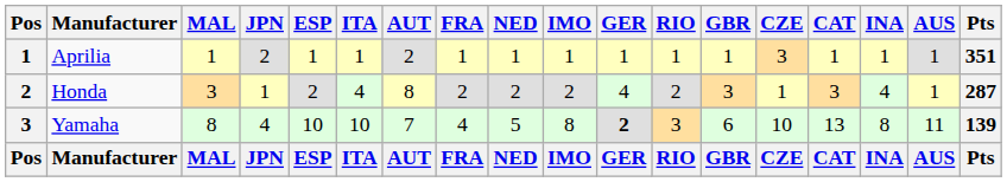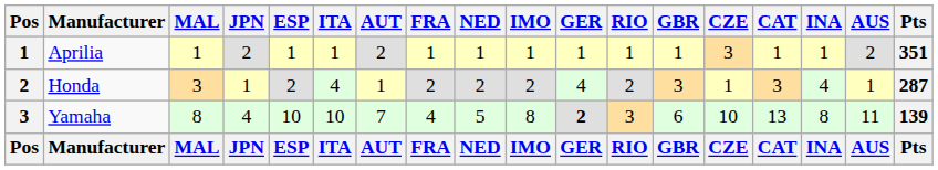 <table class="wikitable" style="font-size: 85%; text-align:center">
 <tr valign="top">
 <th valign="middle">Pos</th>
 <th valign="middle">Manufacturer</th>
 <th><a href='#'>MAL</a><br></th>
 <th><a href='#'>JPN</a><br></th>
 <th><a href='#'>ESP</a><br></th>
 <th><a href='#'>ITA</a><br></th>
 <th><a href='#'>AUT</a><br></th>
 <th><a href='#'>FRA</a><br></th>
 <th><a href='#'>NED</a><br></th>
 <th><a href='#'>IMO</a><br></th>
 <th><a href='#'>GER</a><br></th>
 <th><a href='#'>RIO</a><br></th>
 <th><a href='#'>GBR</a><br></th>
 <th><a href='#'>CZE</a><br></th>
 <th><a href='#'>CAT</a><br></th>
 <th><a href='#'>INA</a><br></th>
 <th><a href='#'>AUS</a><br></th>
 <th valign="middle">Pts</th>
 </tr>
 <tr>
 <th>1</th>
 <td align="left"> <a href='#'>Aprilia</a></td>
 <td style="background:#ffffbf;">1</td>
 <td style="background:#dfdfdf;">2</td>
 <td style="background:#ffffbf;">1</td>
 <td style="background:#ffffbf;">1</td>
 <td style="background:#dfdfdf;">2</td>
 <td style="background:#ffffbf;">1</td>
 <td style="background:#ffffbf;">1</td>
 <td style="background:#ffffbf;">1</td>
 <td style="background:#ffffbf;">1</td>
 <td style="background:#ffffbf;">1</td>
 <td style="background:#ffffbf;">1</td>
 <td style="background:#ffdf9f;">3</td>
 <td style="background:#ffffbf;">1</td>
 <td style="background:#ffffbf;">1</td>
-<td style="background:#dfdfdf;">1</td>
+<td style="background:#dfdfdf;">2</td>
 <th>351</th>
 </tr>
 <tr>
 <th>2</th>
 <td align="left"> <a href='#'>Honda</a></td>
 <td style="background:#ffdf9f;">3</td>
 <td style="background:#ffffbf;">1</td>
 <td style="background:#dfdfdf;">2</td>
 <td style="background:#dfffdf;">4</td>
-<td style="background:#ffffbf;">8</td>
+<td style="background:#ffffbf;">1</td>
 <td style="background:#dfdfdf;">2</td>
 <td style="background:#dfdfdf;">2</td>
 <td style="background:#dfdfdf;">2</td>
 <td style="background:#dfffdf;">4</td>
 <td style="background:#dfdfdf;">2</td>
 <td style="background:#ffdf9f;">3</td>
 <td style="background:#ffffbf;">1</td>
 <td style="background:#ffdf9f;">3</td>
 <td style="background:#dfffdf;">4</td>
 <td style="background:#ffffbf;">1</td>
 <th>287</th>
 </tr>
 <tr>
 <th>3</th>
 <td align="left"> <a href='#'>Yamaha</a></td>
 <td style="background:#dfffdf;">8</td>
 <td style="background:#dfffdf;">4</td>
 <td style="background:#dfffdf;">10</td>
 <td style="background:#dfffdf;">10</td>
 <td style="background:#dfffdf;">7</td>
 <td style="background:#dfffdf;">4</td>
 <td style="background:#dfffdf;">5</td>
 <td style="background:#dfffdf;">8</td>
 <td style="background:#dfdfdf;"><strong>2</strong></td>
 <td style="background:#ffdf9f;">3</td>
 <td style="background:#dfffdf;">6</td>
 <td style="background:#dfffdf;">10</td>
 <td style="background:#dfffdf;">13</td>
 <td style="background:#dfffdf;">8</td>
 <td style="background:#dfffdf;">11</td>
 <th>139</th>
 </tr>
 <tr valign="top">
 <th valign="middle">Pos</th>
 <th valign="middle">Manufacturer</th>
 <th><a href='#'>MAL</a><br></th>
 <th><a href='#'>JPN</a><br></th>
 <th><a href='#'>ESP</a><br></th>
 <th><a href='#'>ITA</a><br></th>
 <th><a href='#'>AUT</a><br></th>
 <th><a href='#'>FRA</a><br></th>
 <th><a href='#'>NED</a><br></th>
 <th><a href='#'>IMO</a><br></th>
 <th><a href='#'>GER</a><br></th>
 <th><a href='#'>RIO</a><br></th>
 <th><a href='#'>GBR</a><br></th>
 <th><a href='#'>CZE</a><br></th>
 <th><a href='#'>CAT</a><br></th>
 <th><a href='#'>INA</a><br></th>
 <th><a href='#'>AUS</a><br></th>
 <th valign="middle">Pts</th>
 </tr>
 </table>
